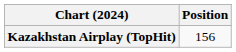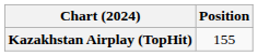 <table class="wikitable plainrowheaders" style="text-align:center">
 <tr>
 <th>Chart (2024)</th>
 <th>Position</th>
 </tr>
 <tr>
 <th scope="row">Kazakhstan Airplay (TopHit)</th>
-<td>156</td>
+<td>155</td>
 </tr>
 </table>
